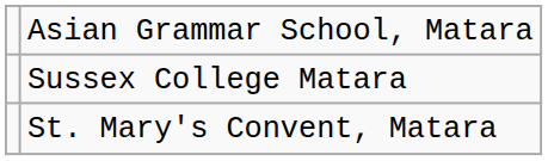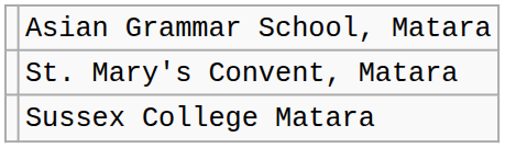 <table class="wikitable">
 <tr>
 <td></td>
 <td>Asian Grammar School, Matara</td>
 </tr>
 <tr>
 <td></td>
-<td>Sussex College Matara</td>
+<td>St. Mary's Convent, Matara</td>
 </tr>
 <tr>
 <td></td>
-<td>St. Mary's Convent, Matara</td>
+<td>Sussex College Matara</td>
 </tr>
 </table>
